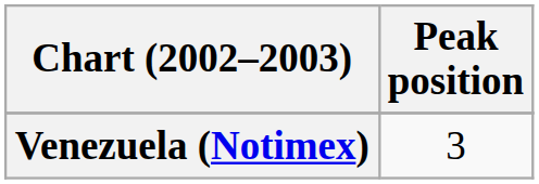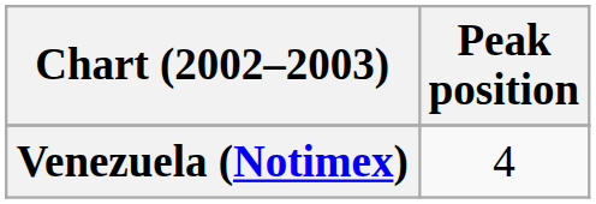 <table class="wikitable sortable plainrowheaders">
 <tr>
 <th>Chart (2002–2003)</th>
 <th>Peak<br>position</th>
 </tr>
 <tr>
 </tr>
 <tr>
 </tr>
 <tr>
 </tr>
 <tr>
 <th scope="row">Venezuela (<a href='#'>Notimex</a>)</th>
-<td align="center">3</td>
+<td align="center">4</td>
 </tr>
 </table>
